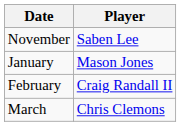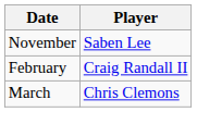 <table class="wikitable">
 <tr>
 <th>Date</th>
 <th>Player</th>
 </tr>
 <tr>
 <td>November</td>
 <td><a href='#'>Saben Lee</a></td>
 </tr>
 <tr>
-<td>January</td>
-<td><a href='#'>Mason Jones</a></td>
-</tr>
-<tr>
 <td>February</td>
 <td><a href='#'>Craig Randall II</a></td>
 </tr>
 <tr>
 <td>March</td>
 <td><a href='#'>Chris Clemons</a></td>
 </tr>
 </table>
